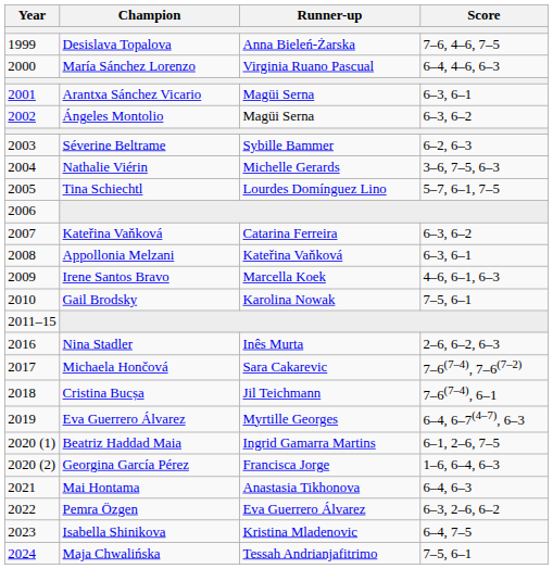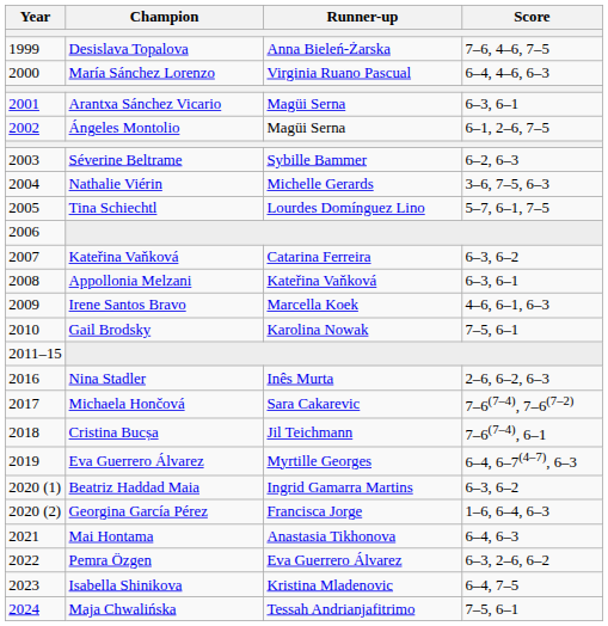 <table class="wikitable">
 <tr>
 <th>Year</th>
 <th style="width:200px">Champion</th>
 <th style="width:200px">Runner-up</th>
 <th style="width:140px" class="unsortable">Score</th>
 </tr>
 <tr>
 <th colspan="4"></th>
 </tr>
 <tr>
 <td>1999</td>
 <td> <a href='#'>Desislava Topalova</a></td>
 <td> <a href='#'>Anna Bieleń-Żarska</a></td>
 <td>7–6, 4–6, 7–5</td>
 </tr>
 <tr>
 <td>2000</td>
 <td> <a href='#'>María Sánchez Lorenzo</a></td>
 <td> <a href='#'>Virginia Ruano Pascual</a></td>
 <td>6–4, 4–6, 6–3</td>
 </tr>
 <tr>
 <th colspan="4"></th>
 </tr>
 <tr>
 <td><a href='#'>2001</a></td>
 <td> <a href='#'>Arantxa Sánchez Vicario</a></td>
 <td> <a href='#'>Magüi Serna</a></td>
 <td>6–3, 6–1</td>
 </tr>
 <tr>
 <td><a href='#'>2002</a></td>
 <td> <a href='#'>Ángeles Montolio</a></td>
 <td> Magüi Serna</td>
-<td>6–3, 6–2</td>
+<td>6–1, 2–6, 7–5</td>
 </tr>
 <tr>
 <th colspan="4"></th>
 </tr>
 <tr>
 <td>2003</td>
 <td> <a href='#'>Séverine Beltrame</a></td>
 <td> <a href='#'>Sybille Bammer</a></td>
 <td>6–2, 6–3</td>
 </tr>
 <tr>
 <td>2004</td>
 <td> <a href='#'>Nathalie Viérin</a></td>
 <td> <a href='#'>Michelle Gerards</a></td>
 <td>3–6, 7–5, 6–3</td>
 </tr>
 <tr>
 <td>2005</td>
 <td> <a href='#'>Tina Schiechtl</a></td>
 <td> <a href='#'>Lourdes Domínguez Lino</a></td>
 <td>5–7, 6–1, 7–5</td>
 </tr>
 <tr>
 <td>2006</td>
 <td colspan=3 bgcolor="#ededed"></td>
 </tr>
 <tr>
 <td>2007</td>
 <td> <a href='#'>Kateřina Vaňková</a></td>
 <td> <a href='#'>Catarina Ferreira</a></td>
 <td>6–3, 6–2</td>
 </tr>
 <tr>
 <td>2008</td>
 <td> <a href='#'>Appollonia Melzani</a></td>
 <td> <a href='#'>Kateřina Vaňková</a></td>
 <td>6–3, 6–1</td>
 </tr>
 <tr>
 <td>2009</td>
 <td> <a href='#'>Irene Santos Bravo</a></td>
 <td> <a href='#'>Marcella Koek</a></td>
 <td>4–6, 6–1, 6–3</td>
 </tr>
 <tr>
 <td>2010</td>
 <td> <a href='#'>Gail Brodsky</a></td>
 <td> <a href='#'>Karolina Nowak</a></td>
 <td>7–5, 6–1</td>
 </tr>
 <tr>
 <td>2011–15</td>
 <td colspan=3 bgcolor="#ededed"></td>
 </tr>
 <tr>
 <td>2016</td>
 <td> <a href='#'>Nina Stadler</a></td>
 <td> <a href='#'>Inês Murta</a></td>
 <td>2–6, 6–2, 6–3</td>
 </tr>
 <tr>
 <td>2017</td>
 <td> <a href='#'>Michaela Hončová</a></td>
 <td> <a href='#'>Sara Cakarevic</a></td>
 <td>7–6<sup>(7–4)</sup>, 7–6<sup>(7–2)</sup></td>
 </tr>
 <tr>
 <td>2018</td>
 <td> <a href='#'>Cristina Bucșa</a></td>
 <td> <a href='#'>Jil Teichmann</a></td>
 <td>7–6<sup>(7–4)</sup>, 6–1</td>
 </tr>
 <tr>
 <td>2019</td>
 <td> <a href='#'>Eva Guerrero Álvarez</a></td>
 <td> <a href='#'>Myrtille Georges</a></td>
 <td>6–4, 6–7<sup>(4–7)</sup>, 6–3</td>
 </tr>
 <tr>
 <td>2020 (1)</td>
 <td> <a href='#'>Beatriz Haddad Maia</a></td>
 <td> <a href='#'>Ingrid Gamarra Martins</a></td>
-<td>6–1, 2–6, 7–5</td>
+<td>6–3, 6–2</td>
 </tr>
 <tr>
 <td>2020 (2)</td>
 <td> <a href='#'>Georgina García Pérez</a></td>
 <td> <a href='#'>Francisca Jorge</a></td>
 <td>1–6, 6–4, 6–3</td>
 </tr>
 <tr>
 <td>2021</td>
 <td> <a href='#'>Mai Hontama</a></td>
 <td> <a href='#'>Anastasia Tikhonova</a></td>
 <td>6–4, 6–3</td>
 </tr>
 <tr>
 <td>2022</td>
 <td> <a href='#'>Pemra Özgen</a></td>
 <td> <a href='#'>Eva Guerrero Álvarez</a></td>
 <td>6–3, 2–6, 6–2</td>
 </tr>
 <tr>
 <td>2023</td>
 <td> <a href='#'>Isabella Shinikova</a></td>
 <td> <a href='#'>Kristina Mladenovic</a></td>
 <td>6–4, 7–5</td>
 </tr>
 <tr>
 <td><a href='#'>2024</a></td>
 <td> <a href='#'>Maja Chwalińska</a></td>
 <td> <a href='#'>Tessah Andrianjafitrimo</a></td>
 <td>7–5, 6–1</td>
 </tr>
 </table>
